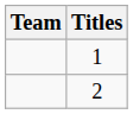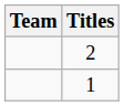 <table class="wikitable sortable" style="text-align:center">
 <tr>
 <th>Team</th>
 <th>Titles</th>
 </tr>
 <tr>
 <td style=><em></em></td>
-<td>1</td>
+<td>2</td>
 </tr>
 <tr>
 <td style=><em></em></td>
-<td>2</td>
+<td>1</td>
 </tr>
 </table>
